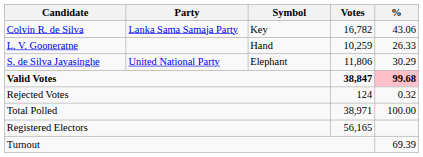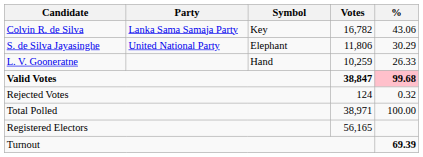 <table class="wikitable" border="1" style="text-align:right;">
 <tr>
 <th align=left width="180">Candidate</th>
 <th align=left width="180">Party</th>
 <th align=left width="120">Symbol</th>
 <th align=left width="60">Votes</th>
 <th align=left width="60">%</th>
 </tr>
 <tr>
 <td align=left><a href='#'>Colvin R. de Silva</a></td>
 <td align=left><a href='#'>Lanka Sama Samaja Party</a></td>
 <td align=left>Key</td>
 <td>16,782</td>
 <td>43.06</td>
 </tr>
 <tr>
+<td align=left><a href='#'>S. de Silva Jayasinghe</a></td>
+<td align=left><a href='#'>United National Party</a></td>
+<td align=left>Elephant</td>
+<td>11,806</td>
+<td>30.29</td>
+</tr>
+<tr>
 <td align=left><a href='#'>L. V. Gooneratne</a></td>
 <td></td>
 <td align=left>Hand</td>
 <td>10,259</td>
 <td>26.33</td>
-</tr>
-<tr>
-<td align=left><a href='#'>S. de Silva Jayasinghe</a></td>
-<td align=left><a href='#'>United National Party</a></td>
-<td align=left>Elephant</td>
-<td>11,806</td>
-<td>30.29</td>
 </tr>
 <tr>
 <td align=left colspan=3><strong>Valid Votes</strong></td>
 <td><strong>38,847</strong></td>
 <td style="background: pink;"><strong>99.68</strong></td>
 </tr>
 <tr>
 <td align=left colspan=3>Rejected Votes</td>
 <td>124</td>
 <td>0.32</td>
 </tr>
 <tr>
 <td align=left colspan=3>Total Polled</td>
 <td>38,971</td>
 <td>100.00</td>
 </tr>
 <tr>
 <td align=left colspan=3>Registered Electors</td>
 <td>56,165</td>
 <td></td>
 </tr>
 <tr>
 <td align=left colspan=4>Turnout</td>
-<td>69.39</td>
+<td><strong>69.39</strong></td>
 </tr>
 </table>
